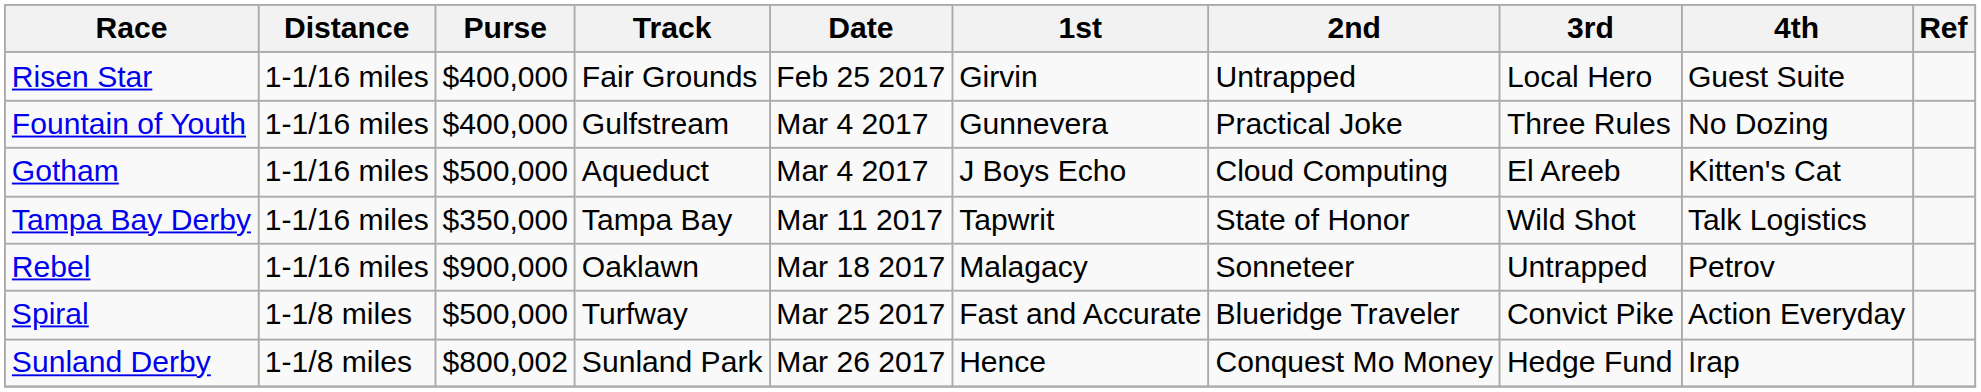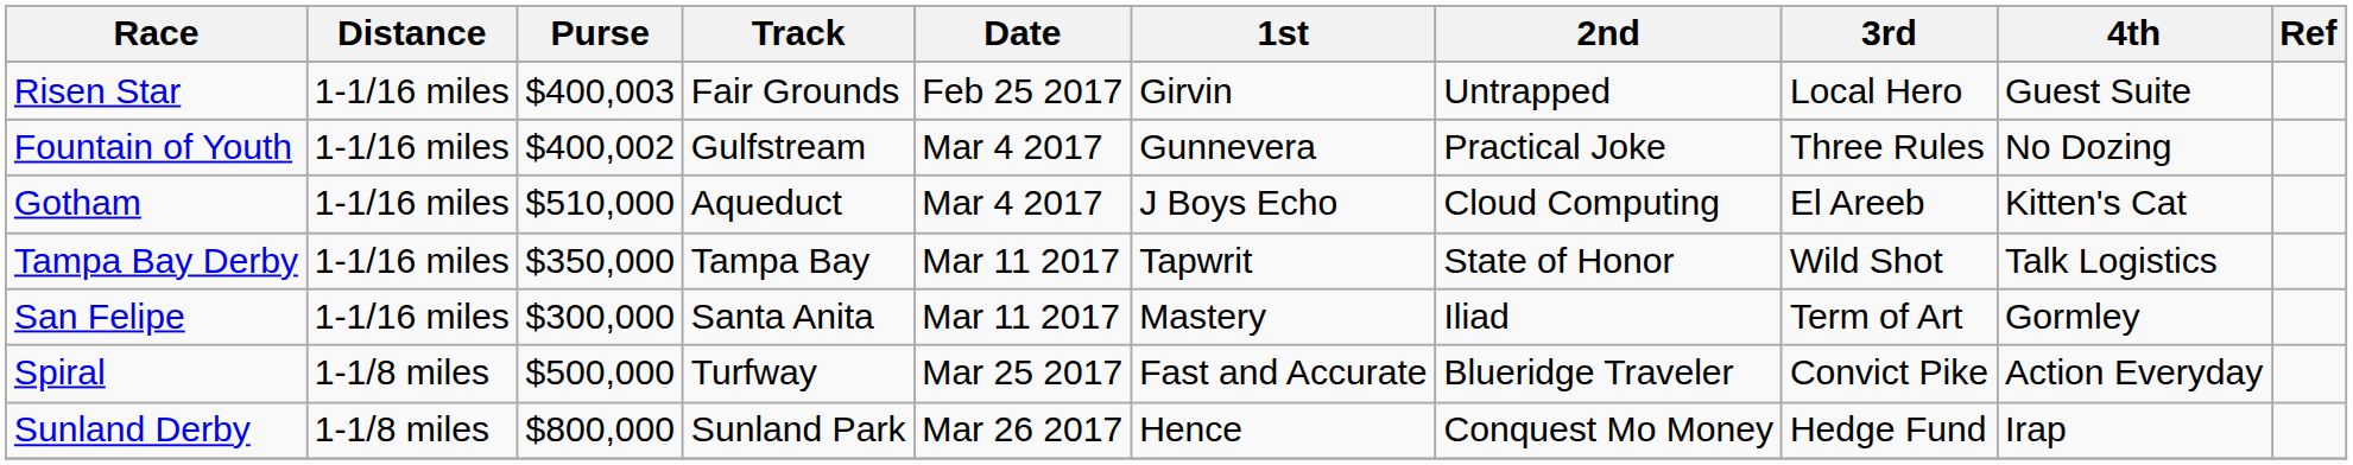 <table class="wikitable">
 <tr>
 <th>Race</th>
 <th>Distance</th>
 <th>Purse</th>
 <th>Track</th>
 <th>Date</th>
 <th>1st</th>
 <th>2nd</th>
 <th>3rd</th>
 <th>4th</th>
 <th>Ref</th>
 </tr>
 <tr>
 <td><a href='#'>Risen Star</a></td>
 <td>1-<span>1/16 miles</span></td>
-<td align=right>$400,000</td>
+<td align=right>$400,003</td>
 <td>Fair Grounds</td>
 <td>Feb 25 2017</td>
 <td>Girvin</td>
 <td>Untrapped</td>
 <td>Local Hero</td>
 <td>Guest Suite</td>
 <td></td>
 </tr>
 <tr>
 <td><a href='#'>Fountain of Youth</a></td>
 <td>1-<span>1/16 miles</span></td>
-<td align=right>$400,000</td>
+<td align=right>$400,002</td>
 <td>Gulfstream</td>
 <td>Mar 4 2017</td>
 <td>Gunnevera</td>
 <td>Practical Joke</td>
 <td>Three Rules</td>
 <td>No Dozing</td>
 <td></td>
 </tr>
 <tr>
 <td><a href='#'>Gotham</a></td>
 <td>1-<span>1/16 miles</span></td>
-<td align=right>$500,000</td>
+<td align=right>$510,000</td>
 <td>Aqueduct</td>
 <td>Mar 4 2017</td>
 <td>J Boys Echo</td>
 <td>Cloud Computing</td>
 <td>El Areeb</td>
 <td>Kitten's Cat</td>
 <td></td>
 </tr>
 <tr>
 <td><a href='#'>Tampa Bay Derby</a></td>
 <td>1-<span>1/16 miles</span></td>
 <td align=right>$350,000</td>
 <td>Tampa Bay</td>
 <td>Mar 11 2017</td>
 <td>Tapwrit</td>
 <td>State of Honor</td>
 <td>Wild Shot</td>
 <td>Talk Logistics</td>
 <td></td>
 </tr>
 <tr>
-<td><a href='#'>Rebel</a></td>
+<td><a href='#'>San Felipe</a></td>
 <td>1-<span>1/16 miles</span></td>
-<td align=right>$900,000</td>
-<td>Oaklawn</td>
-<td>Mar 18 2017</td>
-<td>Malagacy</td>
-<td>Sonneteer</td>
-<td>Untrapped</td>
-<td>Petrov</td>
+<td align=right>$300,000</td>
+<td>Santa Anita</td>
+<td>Mar 11 2017</td>
+<td>Mastery</td>
+<td>Iliad</td>
+<td>Term of Art</td>
+<td>Gormley</td>
 <td></td>
 </tr>
 <tr>
 <td><a href='#'>Spiral</a></td>
 <td>1-<span>1/8 miles</span></td>
 <td align=right>$500,000</td>
 <td>Turfway</td>
 <td>Mar 25 2017</td>
 <td>Fast and Accurate</td>
 <td>Blueridge Traveler</td>
 <td>Convict Pike</td>
 <td>Action Everyday</td>
 <td></td>
 </tr>
 <tr>
 <td><a href='#'>Sunland Derby</a></td>
 <td>1-<span>1/8 miles</span></td>
-<td align=right>$800,002</td>
+<td align=right>$800,000</td>
 <td>Sunland Park</td>
 <td>Mar 26 2017</td>
 <td>Hence</td>
 <td>Conquest Mo Money</td>
 <td>Hedge Fund</td>
 <td>Irap</td>
 <td></td>
 </tr>
 <tr>
 </tr>
 </table>
